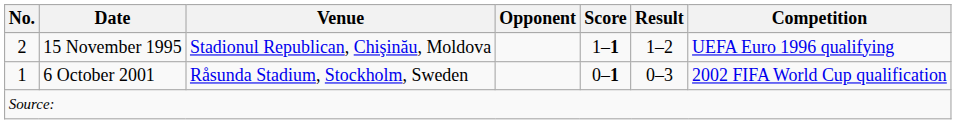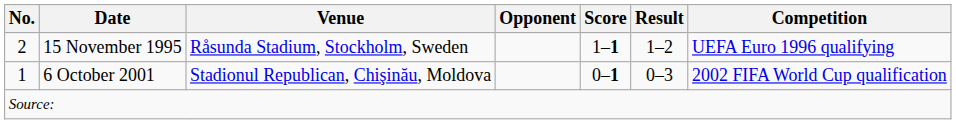 <table class="wikitable">
 <tr>
 <th>No.</th>
 <th>Date</th>
 <th>Venue</th>
 <th>Opponent</th>
 <th>Score</th>
 <th>Result</th>
 <th>Competition</th>
 </tr>
 <tr>
 <td align=center>2</td>
 <td>15 November 1995</td>
-<td><a href='#'>Stadionul Republican</a>, <a href='#'>Chişinău</a>, Moldova</td>
+<td><a href='#'>Råsunda Stadium</a>, <a href='#'>Stockholm</a>, Sweden</td>
 <td></td>
 <td align=center>1–<strong>1</strong></td>
 <td align=center>1–2</td>
 <td><a href='#'>UEFA Euro 1996 qualifying</a></td>
 </tr>
 <tr>
 <td align=center>1</td>
 <td>6 October 2001</td>
-<td><a href='#'>Råsunda Stadium</a>, <a href='#'>Stockholm</a>, Sweden</td>
+<td><a href='#'>Stadionul Republican</a>, <a href='#'>Chişinău</a>, Moldova</td>
 <td></td>
 <td align=center>0–<strong>1</strong></td>
 <td align=center>0–3</td>
 <td><a href='#'>2002 FIFA World Cup qualification</a></td>
 </tr>
 <tr>
 <td colspan="12"><small><em>Source:</em></small></td>
 </tr>
 </table>
